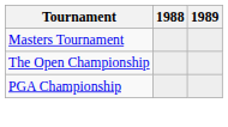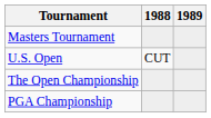 <table class="wikitable" style="font-size:95%;text-align:center;">
 <tr>
 <th>Tournament</th>
 <th>1988</th>
 <th>1989</th>
 </tr>
 <tr>
 <td align=left><a href='#'>Masters Tournament</a></td>
 <td style="background:#eeeeee;"></td>
+<td style="background:#eeeeee;"></td>
+</tr>
+<tr>
+<td align=left><a href='#'>U.S. Open</a></td>
+<td>CUT</td>
 <td style="background:#eeeeee;"></td>
 </tr>
 <tr>
 <td align=left><a href='#'>The Open Championship</a></td>
 <td style="background:#eeeeee;"></td>
 <td style="background:#eeeeee;"></td>
 </tr>
 <tr>
 <td align=left><a href='#'>PGA Championship</a></td>
 <td style="background:#eeeeee;"></td>
 <td style="background:#eeeeee;"></td>
 </tr>
 </table>
